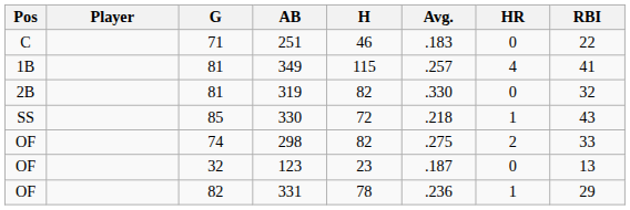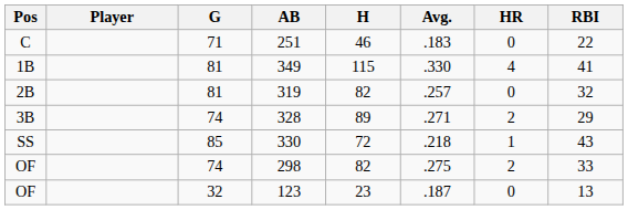 <table class="wikitable sortable">
 <tr>
 <th bgcolor="#DDDDFF" width="5%">Pos</th>
 <th bgcolor="#DDDDFF" width="16%">Player</th>
 <th bgcolor="#DDDDFF" width="9%">G</th>
 <th bgcolor="#DDDDFF" width="9%">AB</th>
 <th bgcolor="#DDDDFF" width="9%">H</th>
 <th bgcolor="#DDDDFF" width="9%">Avg.</th>
 <th bgcolor="#DDDDFF" width="9%">HR</th>
 <th bgcolor="#DDDDFF" width="9%">RBI</th>
 </tr>
 <tr align="center">
 <td>C</td>
 <td></td>
 <td>71</td>
 <td>251</td>
 <td>46</td>
 <td>.183</td>
 <td>0</td>
 <td>22</td>
 </tr>
 <tr align="center">
 <td>1B</td>
 <td></td>
 <td>81</td>
 <td>349</td>
 <td>115</td>
-<td>.257</td>
+<td>.330</td>
 <td>4</td>
 <td>41</td>
 </tr>
 <tr align="center">
 <td>2B</td>
 <td></td>
 <td>81</td>
 <td>319</td>
 <td>82</td>
-<td>.330</td>
+<td>.257</td>
 <td>0</td>
 <td>32</td>
+</tr>
+<tr align="center">
+<td>3B</td>
+<td></td>
+<td>74</td>
+<td>328</td>
+<td>89</td>
+<td>.271</td>
+<td>2</td>
+<td>29</td>
 </tr>
 <tr align="center">
 <td>SS</td>
 <td></td>
 <td>85</td>
 <td>330</td>
 <td>72</td>
 <td>.218</td>
 <td>1</td>
 <td>43</td>
 </tr>
 <tr align="center">
 <td>OF</td>
 <td></td>
 <td>74</td>
 <td>298</td>
 <td>82</td>
 <td>.275</td>
 <td>2</td>
 <td>33</td>
 </tr>
 <tr align="center">
 <td>OF</td>
 <td></td>
 <td>32</td>
 <td>123</td>
 <td>23</td>
 <td>.187</td>
 <td>0</td>
 <td>13</td>
 </tr>
-<tr align="center">
-<td>OF</td>
-<td></td>
-<td>82</td>
-<td>331</td>
-<td>78</td>
-<td>.236</td>
-<td>1</td>
-<td>29</td>
-</tr>
 </table>
